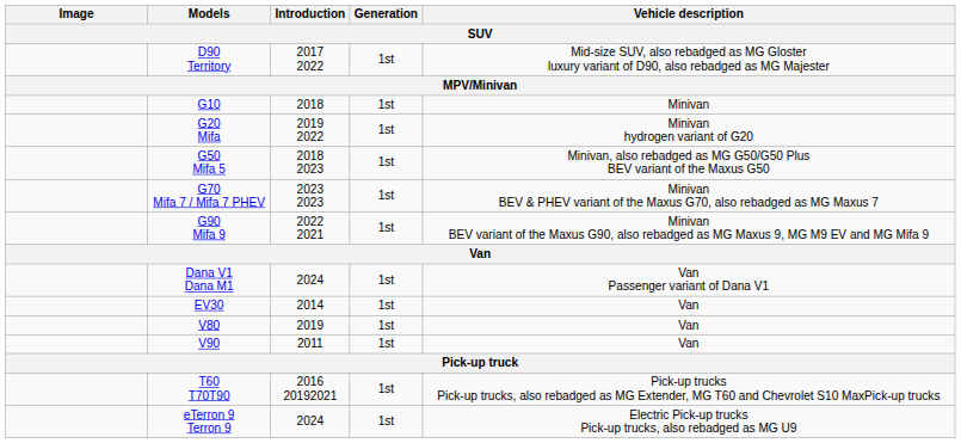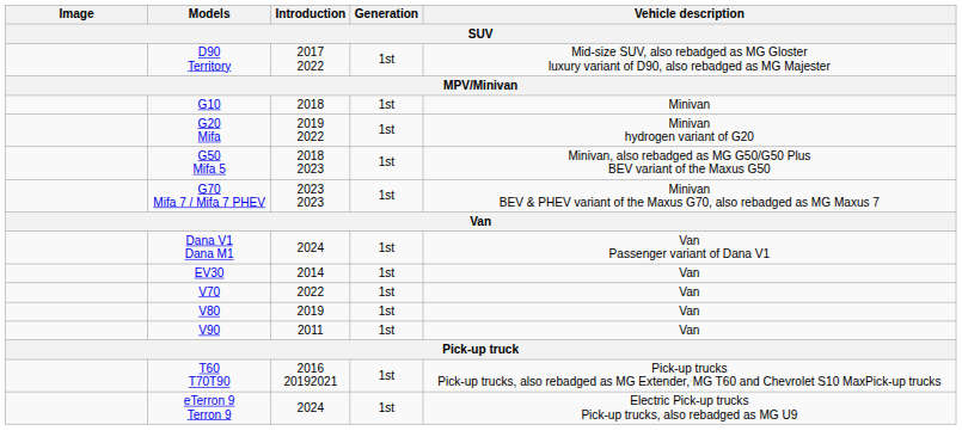 <table class="wikitable sortable" style="text-align: center; width: 100%">
 <tr>
 <th class="unsortable" width="15%">Image</th>
 <th>Models</th>
 <th>Introduction</th>
 <th class="unsortable">Generation</th>
 <th>Vehicle description</th>
 </tr>
 <tr>
 <th colspan="5">SUV</th>
 </tr>
 <tr>
 <td></td>
 <td><a href='#'>D90</a><br><a href='#'>Territory</a></td>
 <td>2017<br>2022</td>
 <td>1st</td>
 <td>Mid-size SUV, also rebadged as MG Gloster<br>luxury variant of D90, also rebadged as MG Majester</td>
 </tr>
 <tr>
 <th colspan="5">MPV/Minivan</th>
 </tr>
 <tr>
 <td></td>
 <td><a href='#'>G10</a></td>
 <td>2018</td>
 <td>1st</td>
 <td>Minivan</td>
 </tr>
 <tr>
 <td></td>
 <td><a href='#'>G20</a><br><a href='#'>Mifa</a></td>
 <td>2019<br>2022</td>
 <td>1st</td>
 <td>Minivan<br>hydrogen variant of G20</td>
 </tr>
 <tr>
 <td><br></td>
 <td><a href='#'>G50</a><br><a href='#'>Mifa 5</a></td>
 <td>2018<br>2023</td>
 <td>1st</td>
 <td>Minivan, also rebadged as MG G50/G50 Plus<br>BEV variant of the Maxus G50</td>
 </tr>
 <tr>
 <td><br></td>
 <td><a href='#'>G70</a><br><a href='#'>Mifa 7 / Mifa 7 PHEV</a></td>
 <td>2023<br>2023</td>
 <td>1st</td>
 <td>Minivan<br>BEV & PHEV variant of the Maxus G70, also rebadged as MG Maxus 7</td>
 </tr>
 <tr>
-<td><br></td>
-<td><a href='#'>G90</a><br><a href='#'>Mifa 9</a></td>
-<td>2022<br>2021</td>
-<td>1st</td>
-<td>Minivan<br>BEV variant of the Maxus G90, also rebadged as MG Maxus 9, MG M9 EV and MG Mifa 9</td>
-</tr>
-<tr>
 <th colspan="5">Van</th>
 </tr>
 <tr>
 <td><br></td>
 <td><a href='#'>Dana V1</a><br><a href='#'>Dana M1</a></td>
 <td>2024</td>
 <td>1st</td>
 <td>Van<br>Passenger variant of Dana V1</td>
 </tr>
 <tr>
 <td></td>
 <td><a href='#'>EV30</a></td>
 <td>2014</td>
+<td>1st</td>
+<td>Van</td>
+</tr>
+<tr>
+<td></td>
+<td><a href='#'>V70</a></td>
+<td>2022</td>
 <td>1st</td>
 <td>Van</td>
 </tr>
 <tr>
 <td></td>
 <td><a href='#'>V80</a></td>
 <td>2019</td>
 <td>1st</td>
 <td>Van</td>
 </tr>
 <tr>
 <td></td>
 <td><a href='#'>V90</a></td>
 <td>2011</td>
 <td>1st</td>
 <td>Van</td>
 </tr>
 <tr>
 <th colspan="5">Pick-up truck</th>
 </tr>
 <tr>
 <td><br></td>
 <td><a href='#'>T60</a><br><a href='#'>T70</a><a href='#'>T90</a></td>
 <td>2016<br>20192021</td>
 <td>1st</td>
 <td>Pick-up trucks<br>Pick-up trucks, also rebadged as MG Extender, MG T60 and Chevrolet S10 MaxPick-up trucks</td>
 </tr>
 <tr>
 <td></td>
 <td><a href='#'>eTerron 9</a><br><a href='#'>Terron 9</a></td>
 <td>2024</td>
 <td>1st</td>
 <td>Electric Pick-up trucks<br>Pick-up trucks, also rebadged as MG U9</td>
 </tr>
 </table>
